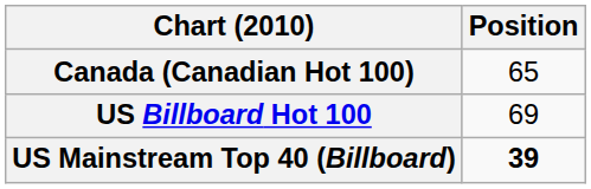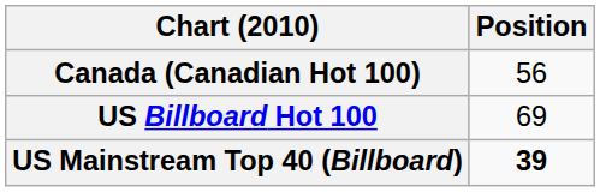 <table class="wikitable sortable plainrowheaders" style="text-align:center">
 <tr>
 <th scope="col">Chart (2010)</th>
 <th scope="col">Position</th>
 </tr>
 <tr>
 <th scope="row">Canada (Canadian Hot 100)</th>
-<td>65</td>
+<td>56</td>
 </tr>
 <tr>
 <th scope="row">US <a href='#'><em>Billboard</em> Hot 100</a></th>
 <td>69</td>
 </tr>
 <tr>
 <th scope="row">US Mainstream Top 40 (<em>Billboard</em>)</th>
 <td><strong>39</strong></td>
 </tr>
 </table>
